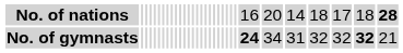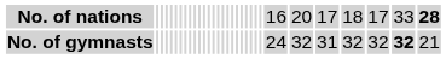 <table>
 <tr>
 </tr>
 <tr>
 </tr>
 <tr>
 </tr>
 <tr>
 </tr>
 <tr>
 </tr>
 <tr>
 </tr>
 <tr>
 </tr>
 <tr>
 </tr>
 <tr>
 </tr>
 <tr>
 </tr>
 <tr>
 </tr>
 <tr>
 </tr>
 <tr>
 </tr>
 <tr>
 </tr>
 <tr>
 </tr>
 <tr>
 </tr>
 <tr>
 </tr>
 <tr>
 </tr>
 <tr>
 </tr>
 <tr>
 </tr>
 <tr>
 </tr>
 <tr>
 </tr>
 <tr>
 </tr>
 <tr>
 </tr>
 <tr>
 </tr>
 <tr>
 </tr>
 <tr>
 </tr>
 <tr>
 </tr>
 <tr>
 </tr>
 <tr>
 </tr>
 <tr>
 </tr>
 <tr>
 </tr>
 <tr bgcolor=lightgray>
 <th scope="row"><strong>No. of nations</strong></th>
 <td></td>
 <td></td>
 <td></td>
 <td></td>
 <td></td>
 <td></td>
 <td></td>
 <td></td>
 <td></td>
 <td></td>
 <td></td>
 <td></td>
 <td></td>
 <td></td>
 <td></td>
 <td></td>
 <td></td>
 <td></td>
 <td></td>
 <td></td>
 <td></td>
 <td></td>
 <td></td>
 <td>16</td>
 <td>20</td>
-<td>14</td>
+<td>17</td>
 <td>18</td>
 <td>17</td>
-<td>18</td>
+<td>33</td>
 <td><strong>28</strong></td>
 </tr>
 <tr bgcolor=lightgray>
 <th scope="row"><strong>No. of gymnasts</strong></th>
 <td></td>
 <td></td>
 <td></td>
 <td></td>
 <td></td>
 <td></td>
 <td></td>
 <td></td>
 <td></td>
 <td></td>
 <td></td>
 <td></td>
 <td></td>
 <td></td>
 <td></td>
 <td></td>
 <td></td>
 <td></td>
 <td></td>
 <td></td>
 <td></td>
 <td></td>
 <td></td>
-<td><strong>24</strong></td>
-<td>34</td>
+<td>24</td>
+<td>32</td>
 <td>31</td>
 <td>32</td>
 <td>32</td>
 <td><strong>32</strong></td>
 <td>21</td>
 </tr>
 <tr>
 </tr>
 </table>
